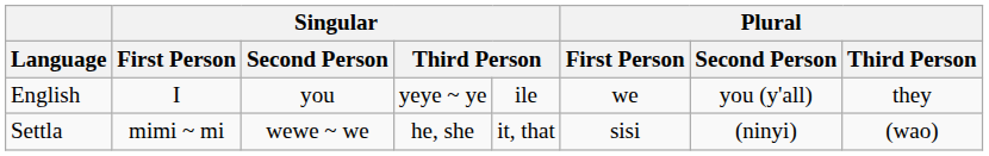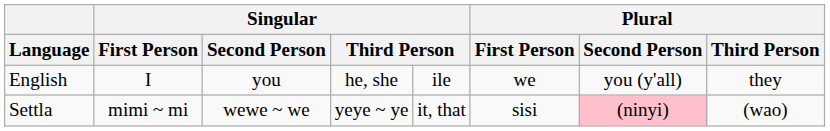 <table class="wikitable">
 <tr>
 <th></th>
 <th colspan="4" align="center">Singular</th>
 <th colspan="3" align="center">Plural</th>
 </tr>
 <tr>
 <th>Language</th>
 <th>First Person</th>
 <th>Second Person</th>
 <th colspan="2">Third Person</th>
 <th>First Person</th>
 <th>Second Person</th>
 <th>Third Person</th>
 </tr>
 <tr>
 <td>English</td>
 <td align="center">I</td>
 <td align="center">you</td>
-<td align="center">yeye ~ ye</td>
+<td align="center">he, she</td>
 <td align="center">ile</td>
 <td align="center">we</td>
 <td align="center">you (y'all)</td>
 <td align="center">they</td>
 </tr>
 <tr>
 <td>Settla</td>
 <td align="center">mimi ~ mi</td>
 <td align="center">wewe ~ we</td>
-<td align="center">he, she</td>
+<td align="center">yeye ~ ye</td>
 <td align="center">it, that</td>
 <td align="center">sisi</td>
-<td align="center">(ninyi)</td>
+<td align="center" style="background: pink;">(ninyi)</td>
 <td align="center">(wao)</td>
 </tr>
 </table>
